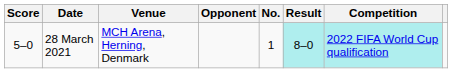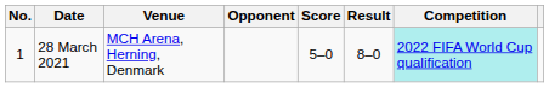 <table class="wikitable">
 <tr>
-<th scope="col">Score</th>
+<th scope="col">No.</th>
 <th scope="col">Date</th>
 <th scope="col">Venue</th>
 <th scope="col">Opponent</th>
-<th scope="col">No.</th>
+<th scope="col">Score</th>
 <th scope="col">Result</th>
 <th scope="col">Competition</th>
 <th scope="col" class="unsortable"></th>
 </tr>
 <tr>
-<td align="center">5–0</td>
+<td align="center">1</td>
 <td>28 March 2021</td>
 <td><a href='#'>MCH Arena</a>, <a href='#'>Herning</a>, Denmark</td>
 <td></td>
-<td align="center">1</td>
-<td align="center" style="background: paleturquoise;">8–0</td>
+<td align="center">5–0</td>
+<td align="center">8–0</td>
 <td style="background: paleturquoise;"><a href='#'>2022 FIFA World Cup qualification</a></td>
 <td></td>
 </tr>
 </table>
